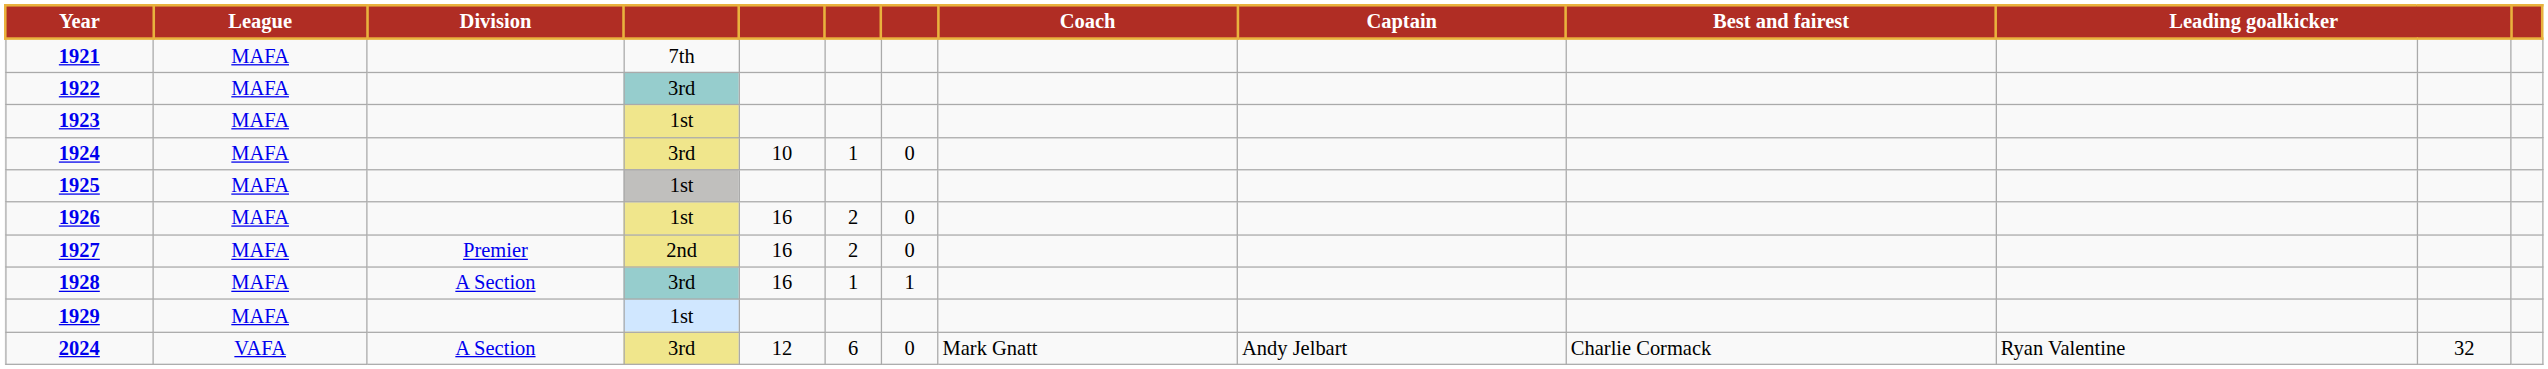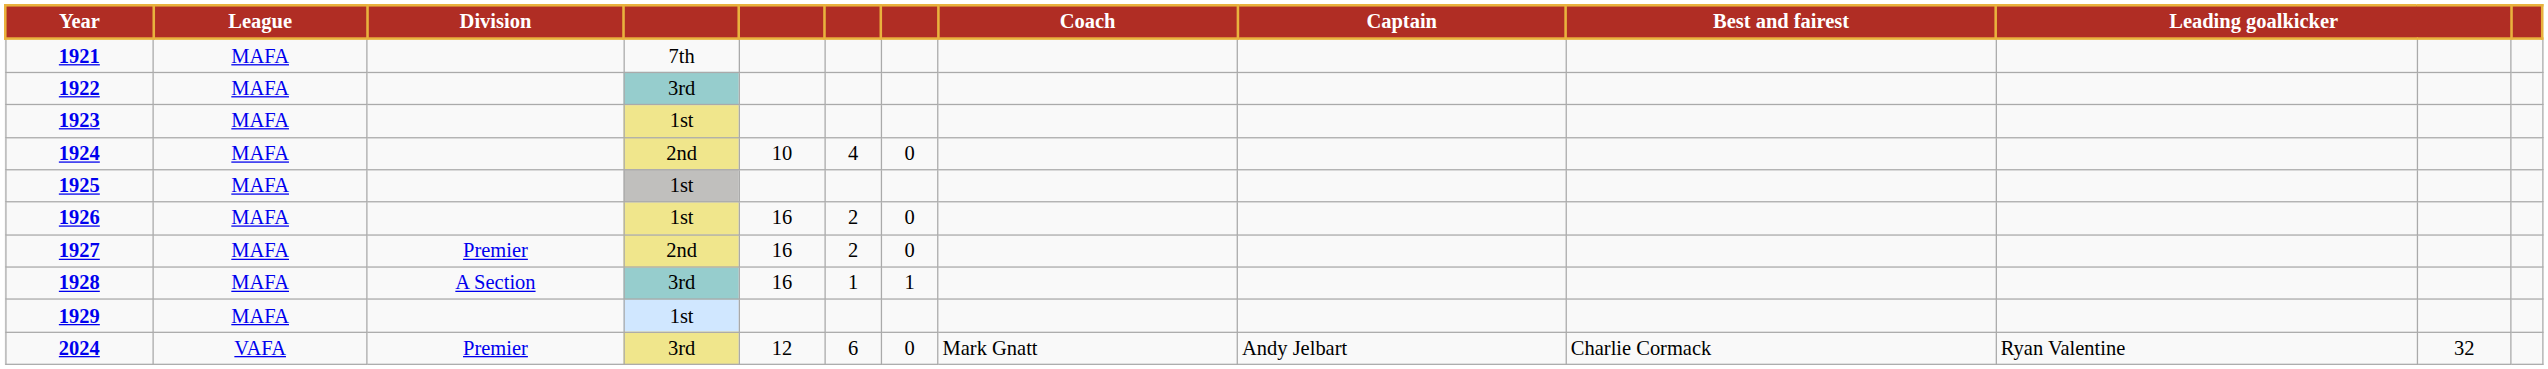 <table class="wikitable"; style="width:100%;">
 <tr>
 <th style="background:#B02D24; color:#FFFFFF; border:solid #E9B23D 2px">Year</th>
 <th style="background:#B02D24; color:#FFFFFF; border:solid #E9B23D 2px">League</th>
 <th style="background:#B02D24; color:#FFFFFF; border:solid #E9B23D 2px">Division</th>
 <th style="background:#B02D24; color:#FFFFFF; border:solid #E9B23D 2px"></th>
 <th style="background:#B02D24; color:#FFFFFF; border:solid #E9B23D 2px"></th>
 <th style="background:#B02D24; color:#FFFFFF; border:solid #E9B23D 2px"></th>
 <th style="background:#B02D24; color:#FFFFFF; border:solid #E9B23D 2px"></th>
 <th style="background:#B02D24; color:#FFFFFF; border:solid #E9B23D 2px">Coach</th>
 <th style="background:#B02D24; color:#FFFFFF; border:solid #E9B23D 2px">Captain</th>
 <th style="background:#B02D24; color:#FFFFFF; border:solid #E9B23D 2px">Best and fairest</th>
 <th colspan=2; style="background:#B02D24; color:#FFFFFF; border:solid #E9B23D 2px">Leading goalkicker</th>
 <th style="background:#B02D24; color:#FFFFFF; border:solid #E9B23D 2px"></th>
 </tr>
 <tr>
 <td align=center><strong><a href='#'>1921</a></strong></td>
 <td align=center><a href='#'>MAFA</a></td>
 <td></td>
 <td align=center>7th</td>
 <td align=center></td>
 <td align=center></td>
 <td align=center></td>
 <td></td>
 <td></td>
 <td></td>
 <td></td>
 <td align=center></td>
 <td align=center></td>
 </tr>
 <tr>
 <td align=center><strong><a href='#'>1922</a></strong></td>
 <td align=center><a href='#'>MAFA</a></td>
 <td align=center></td>
 <td style=background:#96CDCD; align=center>3rd</td>
 <td align=center></td>
 <td align=center></td>
 <td align=center></td>
 <td></td>
 <td></td>
 <td></td>
 <td></td>
 <td align=center></td>
 <td align=center></td>
 </tr>
 <tr>
 <td align=center><strong><a href='#'>1923</a></strong></td>
 <td align=center><a href='#'>MAFA</a></td>
 <td align=center></td>
 <td style=background:#F0E68C; align=center>1st</td>
 <td align=center></td>
 <td align=center></td>
 <td align=center></td>
 <td></td>
 <td></td>
 <td></td>
 <td></td>
 <td align=center></td>
 <td align=center></td>
 </tr>
 <tr>
 <td align=center><strong><a href='#'>1924</a></strong></td>
 <td align=center><a href='#'>MAFA</a></td>
 <td align=center></td>
-<td style=background:#F0E68C; align=center>3rd</td>
+<td style=background:#F0E68C; align=center>2nd</td>
 <td align=center>10</td>
-<td align=center>1</td>
+<td align=center>4</td>
 <td align=center>0</td>
 <td></td>
 <td></td>
 <td></td>
 <td></td>
 <td align=center></td>
 <td align=center></td>
 </tr>
 <tr>
 <td align=center><strong><a href='#'>1925</a></strong></td>
 <td align=center><a href='#'>MAFA</a></td>
 <td align=center></td>
 <td style=background:#C0BFBD; align=center>1st</td>
 <td align=center></td>
 <td align=center></td>
 <td align=center></td>
 <td></td>
 <td></td>
 <td></td>
 <td></td>
 <td align=center></td>
 <td align=center></td>
 </tr>
 <tr>
 <td align=center><strong><a href='#'>1926</a></strong></td>
 <td align=center><a href='#'>MAFA</a></td>
 <td align=center></td>
 <td style=background:#F0E68C; align=center>1st</td>
 <td align=center>16</td>
 <td align=center>2</td>
 <td align=center>0</td>
 <td></td>
 <td></td>
 <td></td>
 <td></td>
 <td align=center></td>
 <td align=center></td>
 </tr>
 <tr>
 <td align=center><strong><a href='#'>1927</a></strong></td>
 <td align=center><a href='#'>MAFA</a></td>
 <td align=center><a href='#'>Premier</a></td>
 <td style=background:#F0E68C; align=center>2nd</td>
 <td align=center>16</td>
 <td align=center>2</td>
 <td align=center>0</td>
 <td></td>
 <td></td>
 <td></td>
 <td></td>
 <td align=center></td>
 <td align=center></td>
 </tr>
 <tr>
 <td align=center><strong><a href='#'>1928</a></strong></td>
 <td align=center><a href='#'>MAFA</a></td>
 <td align=center><a href='#'>A Section</a></td>
 <td style=background:#96CDCD; align=center>3rd</td>
 <td align=center>16</td>
 <td align=center>1</td>
 <td align=center>1</td>
 <td></td>
 <td></td>
 <td></td>
 <td></td>
 <td align=center></td>
 <td align=center></td>
 </tr>
 <tr>
 <td align=center><strong><a href='#'>1929</a></strong></td>
 <td align=center><a href='#'>MAFA</a></td>
 <td align=center></td>
 <td style=background:#D0E7FF; align=center>1st</td>
 <td align=center></td>
 <td align=center></td>
 <td align=center></td>
 <td></td>
 <td></td>
 <td></td>
 <td></td>
 <td align=center></td>
 <td align=center></td>
 </tr>
 <tr>
 <td align=center><strong><a href='#'>2024</a></strong></td>
 <td align=center><a href='#'>VAFA</a></td>
-<td align=center><a href='#'>A Section</a></td>
+<td align=center><a href='#'>Premier</a></td>
 <td style=background:#F0E68C; align=center>3rd</td>
 <td align=center>12</td>
 <td align=center>6</td>
 <td align=center>0</td>
 <td>Mark Gnatt</td>
 <td>Andy Jelbart</td>
 <td>Charlie Cormack</td>
 <td>Ryan Valentine</td>
 <td align=center>32</td>
 <td align=center></td>
 </tr>
 </table>
